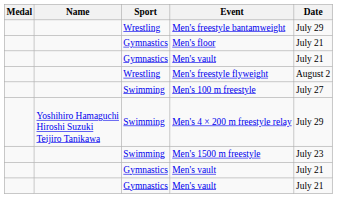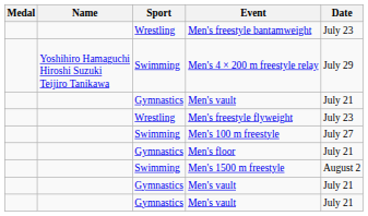 <table class="wikitable sortable" style="font-size:95%">
 <tr>
 <th>Medal</th>
 <th>Name</th>
 <th>Sport</th>
 <th>Event</th>
 <th>Date</th>
 </tr>
 <tr>
 <td></td>
 <td></td>
 <td><a href='#'>Wrestling</a></td>
 <td><a href='#'>Men's freestyle bantamweight</a></td>
-<td>July 29</td>
+<td>July 23</td>
 </tr>
 <tr>
 <td></td>
-<td></td>
-<td><a href='#'>Gymnastics</a></td>
-<td><a href='#'>Men's floor</a></td>
-<td>July 21</td>
+<td><br><a href='#'>Yoshihiro Hamaguchi</a><br><a href='#'>Hiroshi Suzuki</a><br><a href='#'>Teijiro Tanikawa</a></td>
+<td><a href='#'>Swimming</a></td>
+<td><a href='#'>Men's 4 × 200 m freestyle relay</a></td>
+<td>July 29</td>
 </tr>
 <tr>
 <td></td>
 <td></td>
 <td><a href='#'>Gymnastics</a></td>
 <td><a href='#'>Men's vault</a></td>
 <td>July 21</td>
 </tr>
 <tr>
 <td></td>
 <td></td>
 <td><a href='#'>Wrestling</a></td>
 <td><a href='#'>Men's freestyle flyweight</a></td>
-<td>August 2</td>
+<td>July 23</td>
 </tr>
 <tr>
 <td></td>
 <td></td>
 <td><a href='#'>Swimming</a></td>
 <td><a href='#'>Men's 100 m freestyle</a></td>
 <td>July 27</td>
 </tr>
 <tr>
 <td></td>
-<td><br><a href='#'>Yoshihiro Hamaguchi</a><br><a href='#'>Hiroshi Suzuki</a><br><a href='#'>Teijiro Tanikawa</a></td>
-<td><a href='#'>Swimming</a></td>
-<td><a href='#'>Men's 4 × 200 m freestyle relay</a></td>
-<td>July 29</td>
+<td></td>
+<td><a href='#'>Gymnastics</a></td>
+<td><a href='#'>Men's floor</a></td>
+<td>July 21</td>
 </tr>
 <tr>
 <td></td>
 <td></td>
 <td><a href='#'>Swimming</a></td>
 <td><a href='#'>Men's 1500 m freestyle</a></td>
-<td>July 23</td>
+<td>August 2</td>
 </tr>
 <tr>
 <td></td>
 <td></td>
 <td><a href='#'>Gymnastics</a></td>
 <td><a href='#'>Men's vault</a></td>
 <td>July 21</td>
 </tr>
 <tr>
 <td></td>
 <td></td>
 <td><a href='#'>Gymnastics</a></td>
 <td><a href='#'>Men's vault</a></td>
 <td>July 21</td>
 </tr>
 </table>
